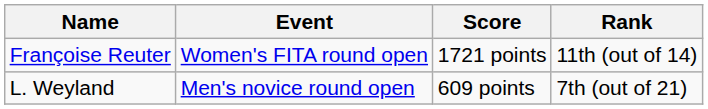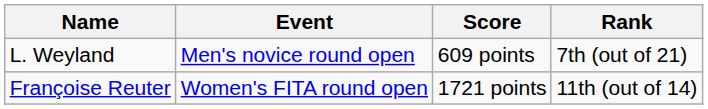 <table class="wikitable sortable" style="font-size:90%">
 <tr>
 <th>Name</th>
 <th>Event</th>
 <th>Score</th>
 <th>Rank</th>
 </tr>
 <tr>
+<td>L. Weyland</td>
+<td><a href='#'>Men's novice round open</a></td>
+<td>609 points</td>
+<td>7th (out of 21)</td>
+</tr>
+<tr>
 <td><a href='#'>Françoise Reuter</a></td>
 <td><a href='#'>Women's FITA round open</a></td>
 <td>1721 points</td>
 <td>11th (out of 14)</td>
 </tr>
-<tr>
-<td>L. Weyland</td>
-<td><a href='#'>Men's novice round open</a></td>
-<td>609 points</td>
-<td>7th (out of 21)</td>
-</tr>
 </table>
